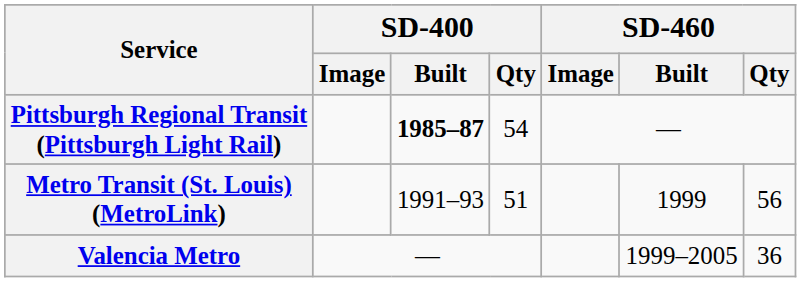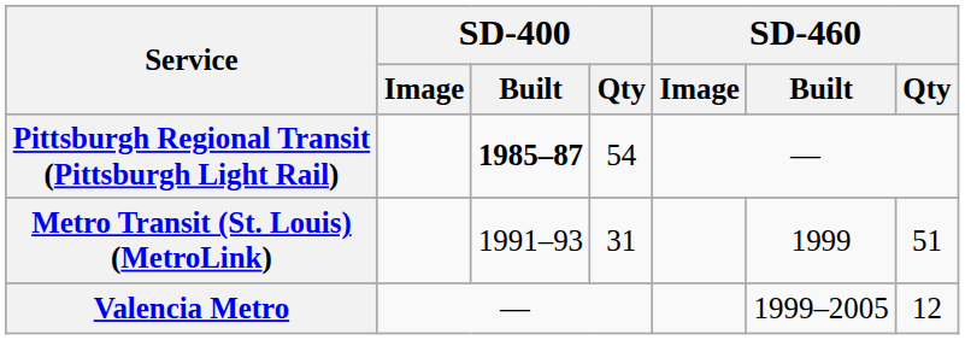 <table class="wikitable sortable" style="font-size:90%;text-align:center;">
 <tr>
 <th rowspan="2">Service</th>
 <th colspan="3" style="font-size:120%;">SD-400</th>
 <th colspan="3" style="font-size:120%;">SD-460</th>
 </tr>
 <tr>
 <th class="unsortable">Image</th>
 <th>Built</th>
 <th>Qty</th>
 <th class="unsortable">Image</th>
 <th>Built</th>
 <th>Qty</th>
 </tr>
 <tr>
 <th><a href='#'>Pittsburgh Regional Transit</a><br>(<a href='#'>Pittsburgh Light Rail</a>)</th>
 <td></td>
 <td><strong>1985–87</strong></td>
 <td>54</td>
 <td colspan="3">—</td>
 </tr>
 <tr>
 <th><a href='#'>Metro Transit (St. Louis)</a><br>(<a href='#'>MetroLink</a>)</th>
 <td></td>
 <td>1991–93</td>
-<td>51</td>
+<td>31</td>
 <td></td>
 <td>1999</td>
-<td>56</td>
+<td>51</td>
 </tr>
 <tr>
 <th><a href='#'>Valencia Metro</a></th>
 <td colspan="3">—</td>
 <td></td>
 <td>1999–2005</td>
-<td>36</td>
+<td>12</td>
 </tr>
 </table>
